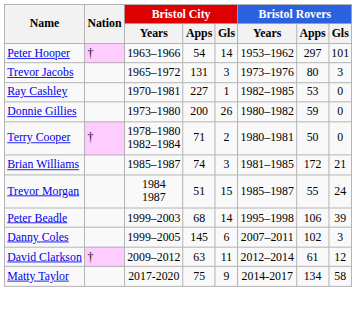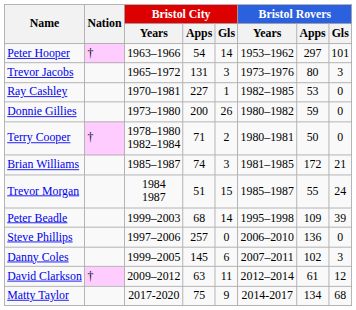 <table class="wikitable" style="text-align:center; font-size:85%;">
 <tr>
 <th rowspan=2>Name</th>
 <th rowspan=2>Nation</th>
 <th colspan=3 style="background:#DD0000; color:white;">Bristol City</th>
 <th colspan=3 style="background:#2B60DE; color:white;">Bristol Rovers</th>
 </tr>
 <tr>
 <th>Years</th>
 <th>Apps</th>
 <th>Gls</th>
 <th>Years</th>
 <th>Apps</th>
 <th>Gls</th>
 </tr>
 <tr>
 <td style="text-align:left;"><a href='#'>Peter Hooper</a></td>
 <td style="text-align:left; background:#ffccff;"> †</td>
 <td>1963–1966</td>
 <td>54</td>
 <td>14</td>
 <td>1953–1962</td>
 <td>297</td>
 <td>101</td>
 </tr>
 <tr>
 <td style="text-align:left;"><a href='#'>Trevor Jacobs</a></td>
 <td style="text-align:left;"></td>
 <td>1965–1972</td>
 <td>131</td>
 <td>3</td>
 <td>1973–1976</td>
 <td>80</td>
 <td>3</td>
 </tr>
 <tr>
 <td style="text-align:left;"><a href='#'>Ray Cashley</a></td>
 <td style="text-align:left;"></td>
 <td>1970–1981</td>
 <td>227</td>
 <td>1</td>
 <td>1982–1985</td>
 <td>53</td>
 <td>0</td>
 </tr>
 <tr>
 <td style="text-align:left;"><a href='#'>Donnie Gillies</a></td>
 <td style="text-align:left;"></td>
 <td>1973–1980</td>
 <td>200</td>
 <td>26</td>
 <td>1980–1982</td>
 <td>59</td>
 <td>0</td>
 </tr>
 <tr>
 <td style="text-align:left;"><a href='#'>Terry Cooper</a></td>
 <td style="text-align:left; background:#ffccff;"> †</td>
 <td>1978–1980<br>1982–1984</td>
 <td>71</td>
 <td>2</td>
 <td>1980–1981</td>
 <td>50</td>
 <td>0</td>
 </tr>
 <tr>
 <td style="text-align:left;"><a href='#'>Brian Williams</a></td>
 <td style="text-align:left;"></td>
 <td>1985–1987</td>
 <td>74</td>
 <td>3</td>
 <td>1981–1985</td>
 <td>172</td>
 <td>21</td>
 </tr>
 <tr>
 <td style="text-align:left;"><a href='#'>Trevor Morgan</a></td>
 <td style="text-align:left;"></td>
 <td>1984<br>1987</td>
 <td>51</td>
 <td>15</td>
 <td>1985–1987</td>
 <td>55</td>
 <td>24</td>
 </tr>
 <tr>
 <td style="text-align:left;"><a href='#'>Peter Beadle</a></td>
 <td style="text-align:left;"></td>
 <td>1999–2003</td>
 <td>68</td>
 <td>14</td>
 <td>1995–1998</td>
-<td>106</td>
+<td>109</td>
 <td>39</td>
+</tr>
+<tr>
+<td style="text-align:left;"><a href='#'>Steve Phillips</a></td>
+<td style="text-align:left;"></td>
+<td>1997–2006</td>
+<td>257</td>
+<td>0</td>
+<td>2006–2010</td>
+<td>136</td>
+<td>0</td>
 </tr>
 <tr>
 <td style="text-align:left;"><a href='#'>Danny Coles</a></td>
 <td style="text-align:left;"></td>
 <td>1999–2005</td>
 <td>145</td>
 <td>6</td>
 <td>2007–2011</td>
 <td>102</td>
 <td>3</td>
 </tr>
 <tr>
 <td style="text-align:left;"><a href='#'>David Clarkson</a></td>
 <td style="text-align:left; background:#ffccff;"> †</td>
 <td>2009–2012</td>
 <td>63</td>
 <td>11</td>
 <td>2012–2014</td>
 <td>61</td>
 <td>12</td>
 </tr>
 <tr>
 <td style="text-align:left;"><a href='#'>Matty Taylor</a></td>
 <td style="text-align:left;"></td>
 <td>2017-2020</td>
 <td>75</td>
 <td>9</td>
 <td>2014-2017</td>
 <td>134</td>
-<td>58</td>
+<td>68</td>
 </tr>
 </table>
